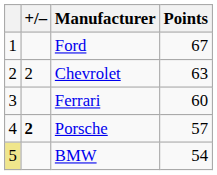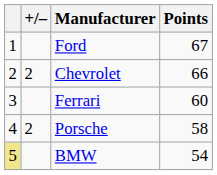 <table class="wikitable" style="font-size: 95%;">
 <tr>
 <th scope="col"></th>
 <th scope="col">+/–</th>
 <th scope="col">Manufacturer</th>
 <th scope="col">Points</th>
 </tr>
 <tr>
 <td align=center>1</td>
 <td align="left"></td>
 <td> <a href='#'>Ford</a></td>
 <td align=right>67</td>
 </tr>
 <tr>
 <td align=center>2</td>
 <td align="left"> 2</td>
 <td> <a href='#'>Chevrolet</a></td>
-<td align=right>63</td>
+<td align=right>66</td>
 </tr>
 <tr>
 <td align=center>3</td>
 <td align="left"></td>
 <td> <a href='#'>Ferrari</a></td>
 <td align=right>60</td>
 </tr>
 <tr>
 <td align=center>4</td>
-<td align="left"><strong> 2</strong></td>
+<td align="left"> 2</td>
 <td> <a href='#'>Porsche</a></td>
-<td align=right>57</td>
+<td align=right>58</td>
 </tr>
 <tr>
 <td align=center style="background: khaki;">5</td>
 <td align="left"></td>
 <td> <a href='#'>BMW</a></td>
 <td align=right>54</td>
 </tr>
 </table>
